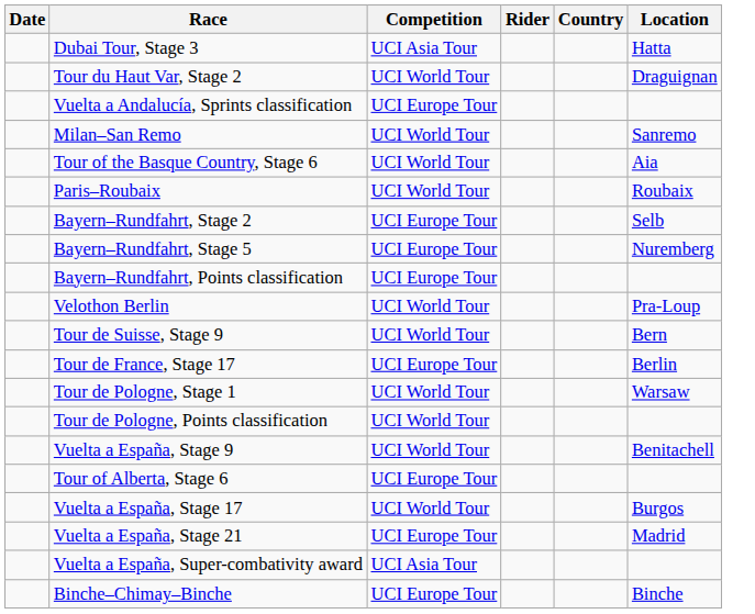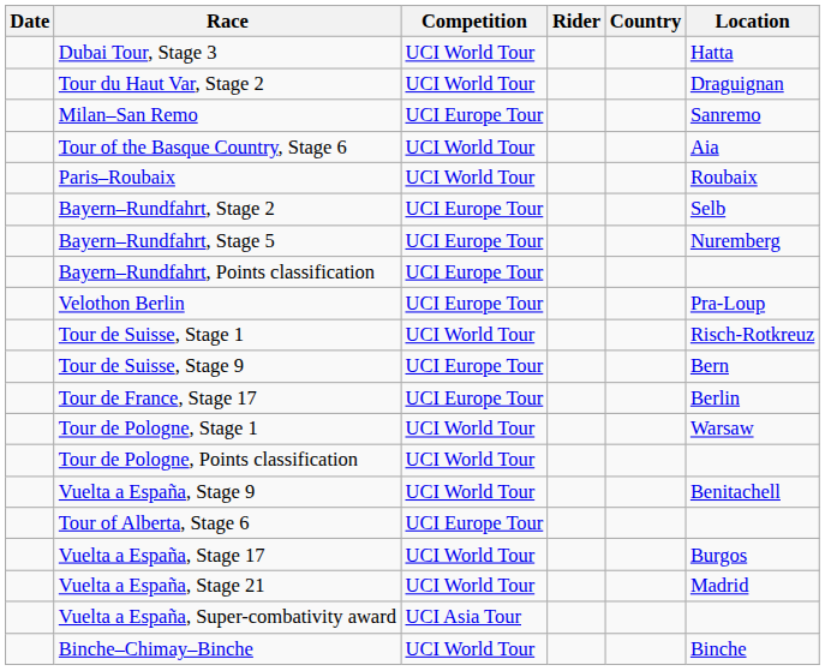 <table class="wikitable sortable">
 <tr>
 <th>Date</th>
 <th>Race</th>
 <th>Competition</th>
 <th>Rider</th>
 <th>Country</th>
 <th>Location</th>
 </tr>
 <tr>
 <td></td>
 <td><a href='#'>Dubai Tour</a>, Stage 3</td>
-<td><a href='#'>UCI Asia Tour</a></td>
+<td><a href='#'>UCI World Tour</a></td>
 <td></td>
 <td></td>
 <td><a href='#'>Hatta</a></td>
 </tr>
 <tr>
 <td></td>
 <td><a href='#'>Tour du Haut Var</a>, Stage 2</td>
 <td><a href='#'>UCI World Tour</a></td>
 <td></td>
 <td></td>
 <td><a href='#'>Draguignan</a></td>
 </tr>
 <tr>
 <td></td>
-<td><a href='#'>Vuelta a Andalucía</a>, Sprints classification</td>
+<td><a href='#'>Milan–San Remo</a></td>
 <td><a href='#'>UCI Europe Tour</a></td>
-<td></td>
-<td></td>
-<td></td>
-</tr>
-<tr>
-<td></td>
-<td><a href='#'>Milan–San Remo</a></td>
-<td><a href='#'>UCI World Tour</a></td>
 <td></td>
 <td></td>
 <td><a href='#'>Sanremo</a></td>
 </tr>
 <tr>
 <td></td>
 <td><a href='#'>Tour of the Basque Country</a>, Stage 6</td>
 <td><a href='#'>UCI World Tour</a></td>
 <td></td>
 <td></td>
 <td><a href='#'>Aia</a></td>
 </tr>
 <tr>
 <td></td>
 <td><a href='#'>Paris–Roubaix</a></td>
 <td><a href='#'>UCI World Tour</a></td>
 <td></td>
 <td></td>
 <td><a href='#'>Roubaix</a></td>
 </tr>
 <tr>
 <td></td>
 <td><a href='#'>Bayern–Rundfahrt</a>, Stage 2</td>
 <td><a href='#'>UCI Europe Tour</a></td>
 <td></td>
 <td></td>
 <td><a href='#'>Selb</a></td>
 </tr>
 <tr>
 <td></td>
 <td><a href='#'>Bayern–Rundfahrt</a>, Stage 5</td>
 <td><a href='#'>UCI Europe Tour</a></td>
 <td></td>
 <td></td>
 <td><a href='#'>Nuremberg</a></td>
 </tr>
 <tr>
 <td></td>
 <td><a href='#'>Bayern–Rundfahrt</a>, Points classification</td>
 <td><a href='#'>UCI Europe Tour</a></td>
 <td></td>
 <td></td>
 <td></td>
 </tr>
 <tr>
 <td></td>
 <td><a href='#'>Velothon Berlin</a></td>
-<td><a href='#'>UCI World Tour</a></td>
+<td><a href='#'>UCI Europe Tour</a></td>
 <td></td>
 <td></td>
 <td><a href='#'>Pra-Loup</a></td>
 </tr>
 <tr>
 <td></td>
+<td><a href='#'>Tour de Suisse</a>, Stage 1</td>
+<td><a href='#'>UCI World Tour</a></td>
+<td></td>
+<td></td>
+<td><a href='#'>Risch-Rotkreuz</a></td>
+</tr>
+<tr>
+<td></td>
 <td><a href='#'>Tour de Suisse</a>, Stage 9</td>
-<td><a href='#'>UCI World Tour</a></td>
+<td><a href='#'>UCI Europe Tour</a></td>
 <td></td>
 <td></td>
 <td><a href='#'>Bern</a></td>
 </tr>
 <tr>
 <td></td>
 <td><a href='#'>Tour de France</a>, Stage 17</td>
 <td><a href='#'>UCI Europe Tour</a></td>
 <td></td>
 <td></td>
 <td><a href='#'>Berlin</a></td>
 </tr>
 <tr>
 <td></td>
 <td><a href='#'>Tour de Pologne</a>, Stage 1</td>
 <td><a href='#'>UCI World Tour</a></td>
 <td></td>
 <td></td>
 <td><a href='#'>Warsaw</a></td>
 </tr>
 <tr>
 <td></td>
 <td><a href='#'>Tour de Pologne</a>, Points classification</td>
 <td><a href='#'>UCI World Tour</a></td>
 <td></td>
 <td></td>
 <td></td>
 </tr>
 <tr>
 <td></td>
 <td><a href='#'>Vuelta a España</a>, Stage 9</td>
 <td><a href='#'>UCI World Tour</a></td>
 <td></td>
 <td></td>
 <td><a href='#'>Benitachell</a></td>
 </tr>
 <tr>
 <td></td>
 <td><a href='#'>Tour of Alberta</a>, Stage 6</td>
 <td><a href='#'>UCI Europe Tour</a></td>
 <td></td>
 <td></td>
 <td></td>
 </tr>
 <tr>
 <td></td>
 <td><a href='#'>Vuelta a España</a>, Stage 17</td>
 <td><a href='#'>UCI World Tour</a></td>
 <td></td>
 <td></td>
 <td><a href='#'>Burgos</a></td>
 </tr>
 <tr>
 <td></td>
 <td><a href='#'>Vuelta a España</a>, Stage 21</td>
-<td><a href='#'>UCI Europe Tour</a></td>
+<td><a href='#'>UCI World Tour</a></td>
 <td></td>
 <td></td>
 <td><a href='#'>Madrid</a></td>
 </tr>
 <tr>
 <td></td>
 <td><a href='#'>Vuelta a España</a>, Super-combativity award</td>
 <td><a href='#'>UCI Asia Tour</a></td>
 <td></td>
 <td></td>
 <td></td>
 </tr>
 <tr>
 <td></td>
 <td><a href='#'>Binche–Chimay–Binche</a></td>
-<td><a href='#'>UCI Europe Tour</a></td>
+<td><a href='#'>UCI World Tour</a></td>
 <td></td>
 <td></td>
 <td><a href='#'>Binche</a></td>
 </tr>
 </table>
